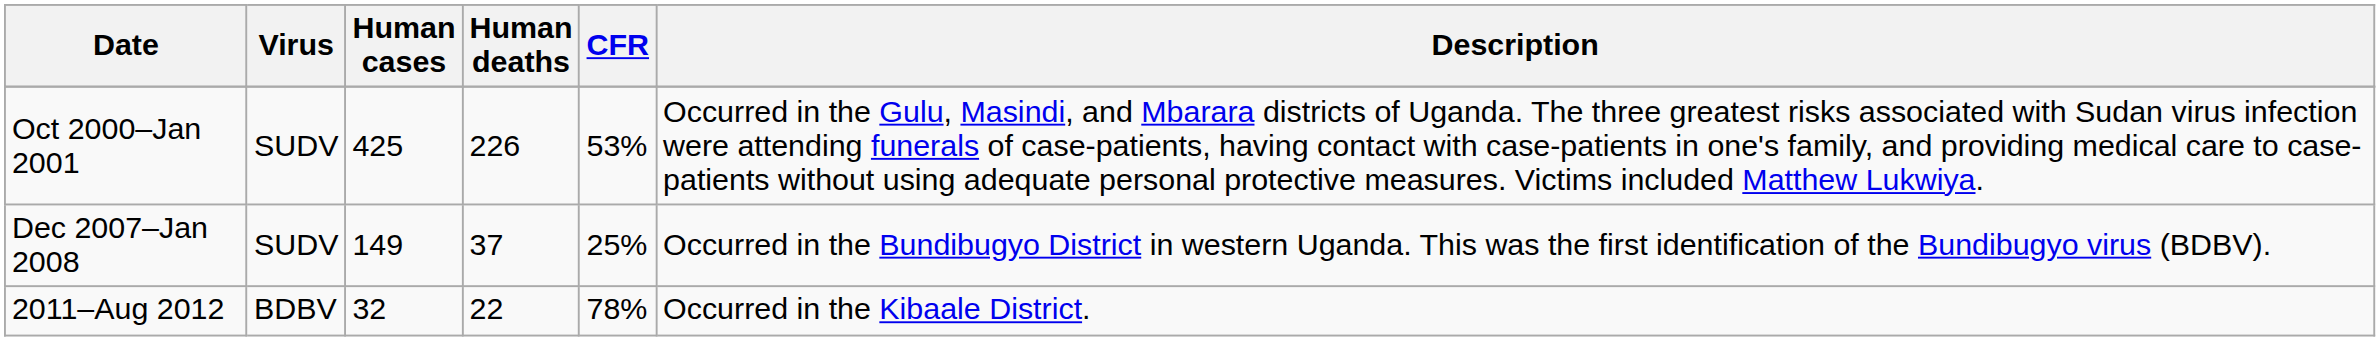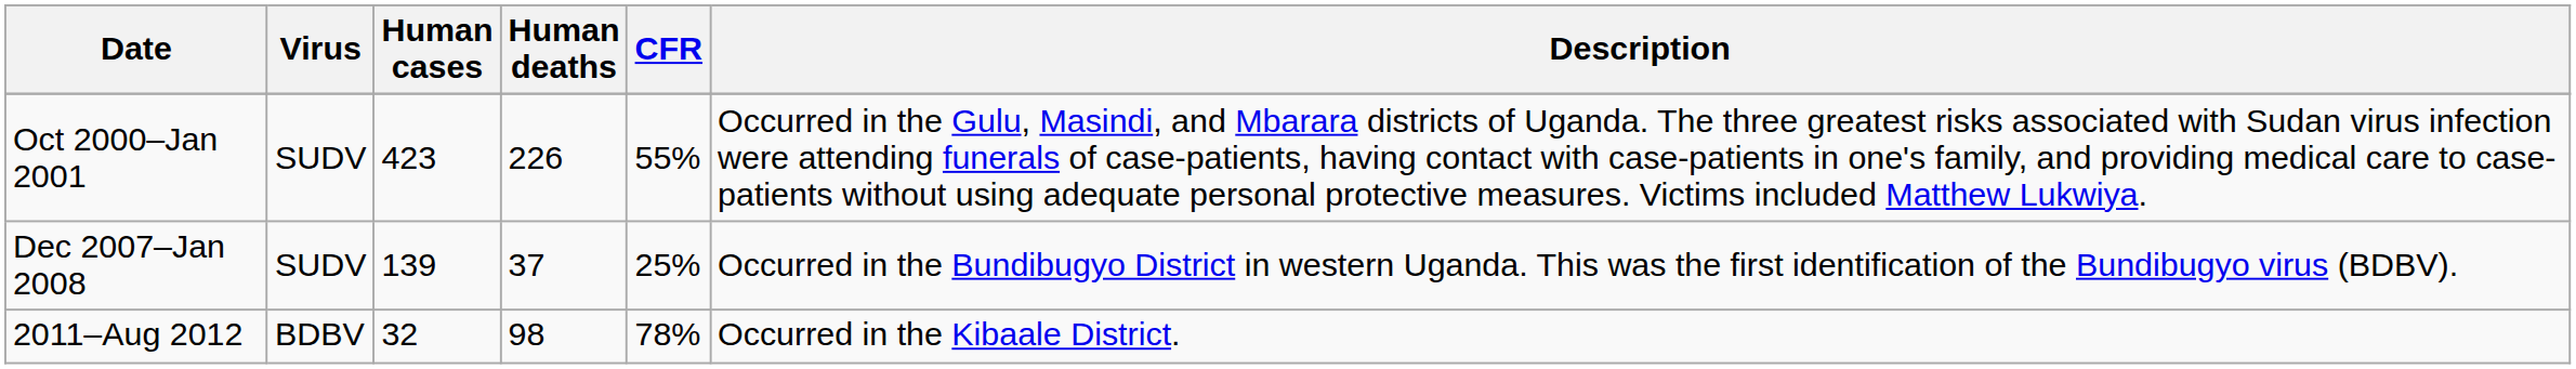 <table class="wikitable sortable">
 <tr>
 <th style="width:120px">Date</th>
 <th>Virus</th>
 <th data-sort-type="number">Human<br>cases</th>
 <th data-sort-type="number">Human<br>deaths</th>
 <th data-sort-type="number"><a href='#'>CFR</a></th>
 <th class="unsortable">Description</th>
 </tr>
 <tr>
 </tr>
 <tr>
 <td>Oct 2000–Jan 2001</td>
 <td>SUDV</td>
-<td>425</td>
+<td>423</td>
 <td>226</td>
-<td>53%</td>
+<td>55%</td>
 <td>Occurred in the <a href='#'>Gulu</a>, <a href='#'>Masindi</a>, and <a href='#'>Mbarara</a> districts of Uganda. The three greatest risks associated with Sudan virus infection were attending <a href='#'>funerals</a> of case-patients, having contact with case-patients in one's family, and providing medical care to case-patients without using adequate personal protective measures. Victims included <a href='#'>Matthew Lukwiya</a>.</td>
 </tr>
 <tr>
 <td>Dec 2007–Jan 2008</td>
 <td>SUDV</td>
-<td>149</td>
+<td>139</td>
 <td>37</td>
 <td>25%</td>
 <td>Occurred in the <a href='#'>Bundibugyo District</a> in western Uganda. This was the first identification of the <a href='#'>Bundibugyo virus</a> (BDBV).</td>
 </tr>
 <tr>
 <td>2011–Aug 2012</td>
 <td>BDBV</td>
 <td>32</td>
-<td>22</td>
+<td>98</td>
 <td>78%</td>
 <td>Occurred in the <a href='#'>Kibaale District</a>.</td>
 </tr>
 </table>
